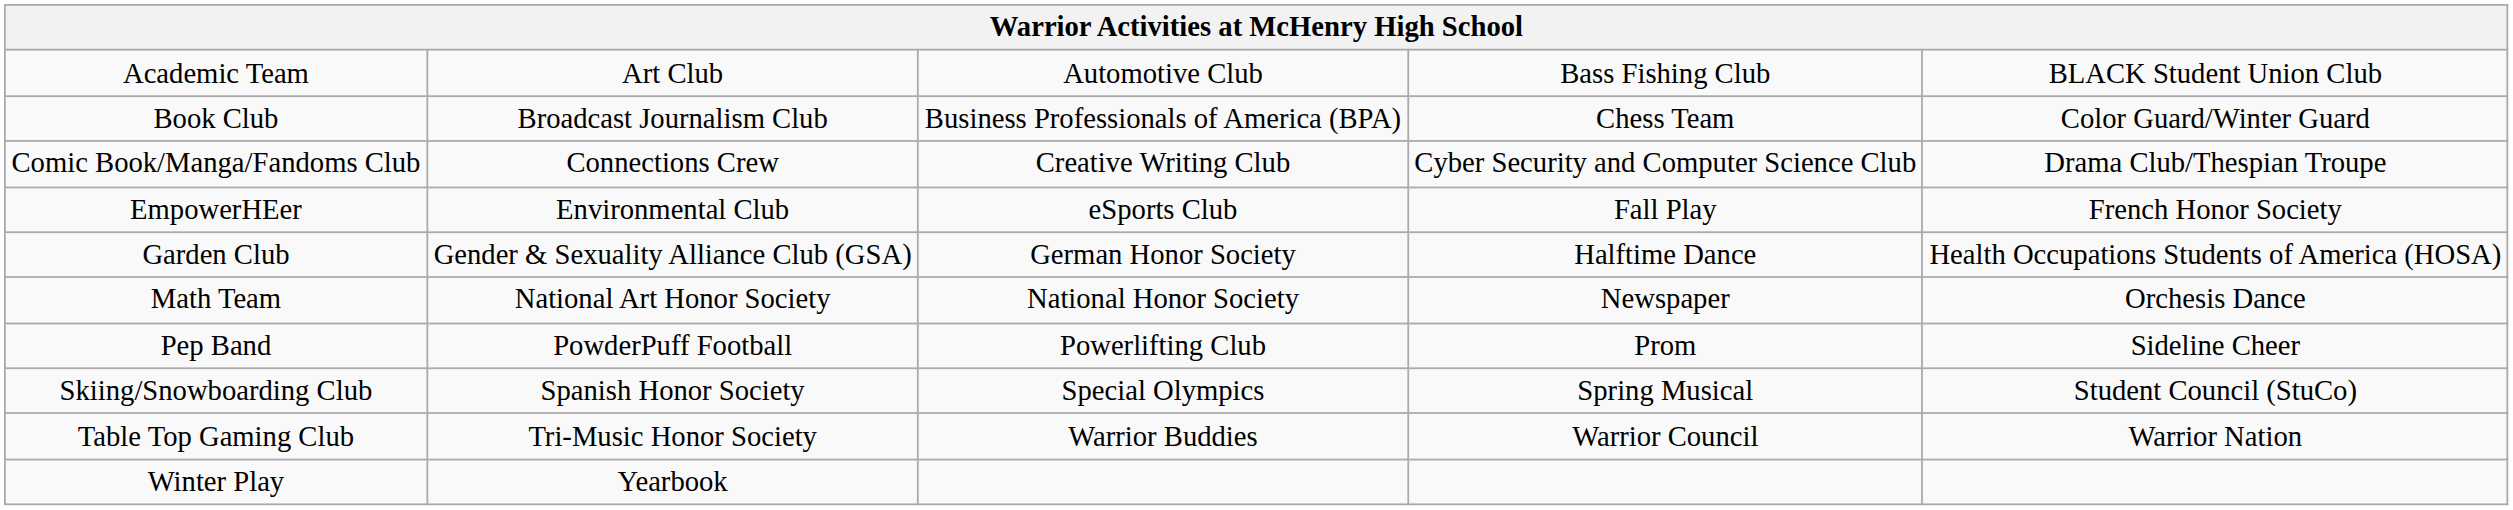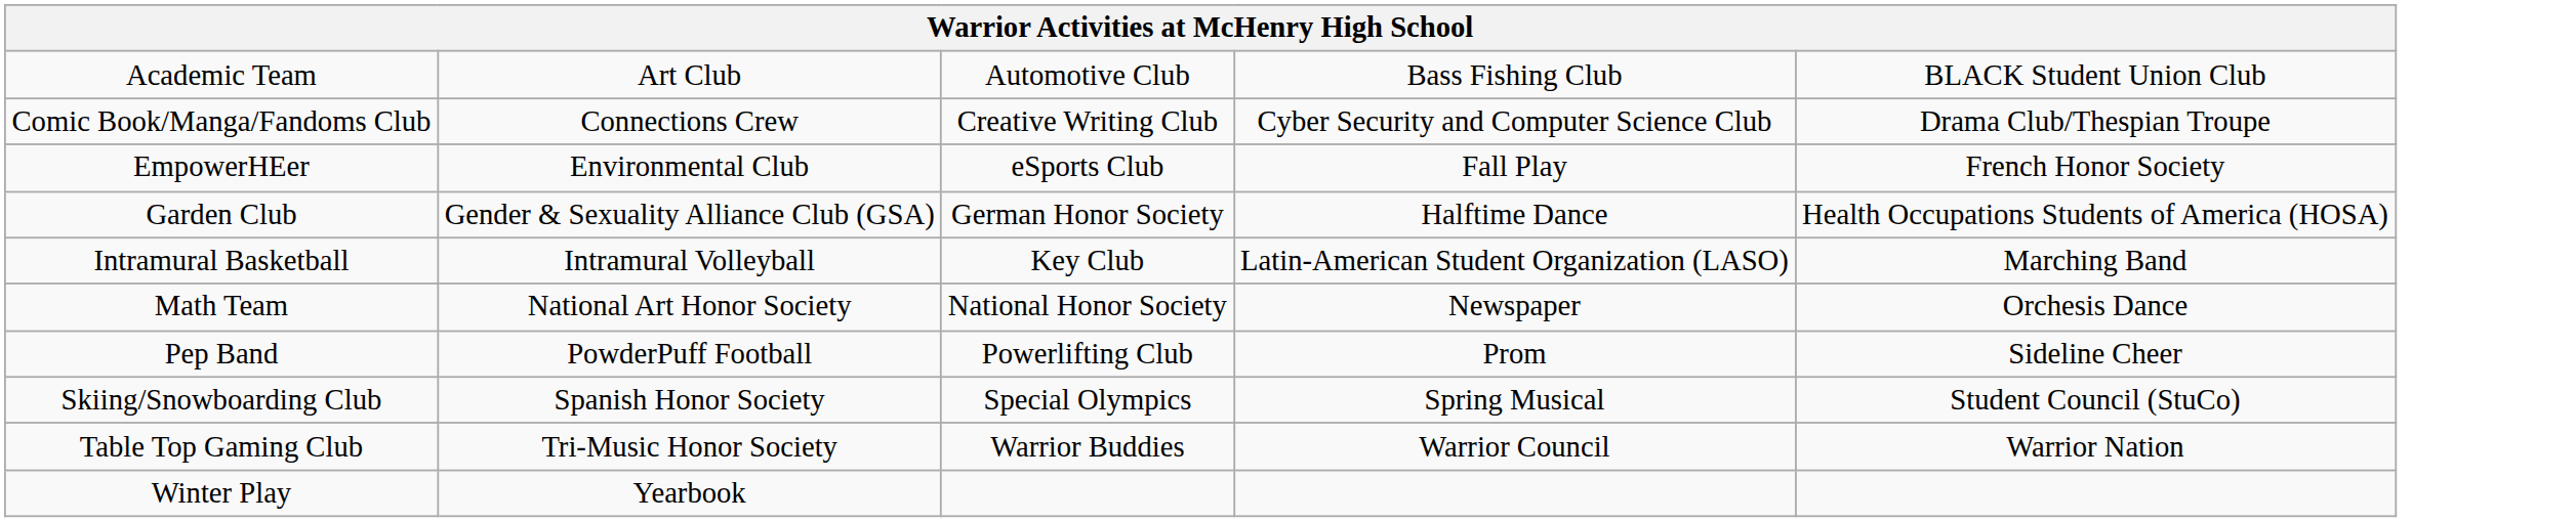 <table class="wikitable" style="text-align: center;">
 <tr>
 <th colspan="5"><strong>Warrior Activities at McHenry High School</strong></th>
 </tr>
 <tr>
 <td>Academic Team</td>
 <td>Art Club</td>
 <td>Automotive Club</td>
 <td>Bass Fishing Club</td>
 <td>BLACK Student Union Club</td>
-</tr>
-<tr>
-<td>Book Club</td>
-<td>Broadcast Journalism Club</td>
-<td>Business Professionals of America (BPA)</td>
-<td>Chess Team</td>
-<td>Color Guard/Winter Guard</td>
 </tr>
 <tr>
 <td>Comic Book/Manga/Fandoms Club</td>
 <td>Connections Crew</td>
 <td>Creative Writing Club</td>
 <td>Cyber Security and Computer Science Club</td>
 <td>Drama Club/Thespian Troupe</td>
 </tr>
 <tr>
 <td>EmpowerHEer</td>
 <td>Environmental Club</td>
 <td>eSports Club</td>
 <td>Fall Play</td>
 <td>French Honor Society</td>
 </tr>
 <tr>
 <td>Garden Club</td>
 <td>Gender & Sexuality Alliance Club (GSA)</td>
 <td>German Honor Society</td>
 <td>Halftime Dance</td>
 <td>Health Occupations Students of America (HOSA)</td>
+</tr>
+<tr>
+<td>Intramural Basketball</td>
+<td>Intramural Volleyball</td>
+<td>Key Club</td>
+<td>Latin-American Student Organization (LASO)</td>
+<td>Marching Band</td>
 </tr>
 <tr>
 <td>Math Team</td>
 <td>National Art Honor Society</td>
 <td>National Honor Society</td>
 <td>Newspaper</td>
 <td>Orchesis Dance</td>
 </tr>
 <tr>
 <td>Pep Band</td>
 <td>PowderPuff Football</td>
 <td>Powerlifting Club</td>
 <td>Prom</td>
 <td>Sideline Cheer</td>
 </tr>
 <tr>
 <td>Skiing/Snowboarding Club</td>
 <td>Spanish Honor Society</td>
 <td>Special Olympics</td>
 <td>Spring Musical</td>
 <td>Student Council (StuCo)</td>
 </tr>
 <tr>
 <td>Table Top Gaming Club</td>
 <td>Tri-Music Honor Society</td>
 <td>Warrior Buddies</td>
 <td>Warrior Council</td>
 <td>Warrior Nation</td>
 </tr>
 <tr>
 <td>Winter Play</td>
 <td>Yearbook</td>
 <td></td>
 <td></td>
 <td></td>
 </tr>
 </table>
